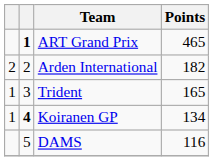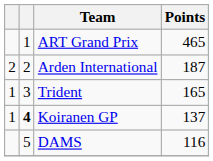 <table class="wikitable" style="font-size: 85%;">
 <tr>
 <th></th>
 <th></th>
 <th>Team</th>
 <th>Points</th>
 </tr>
 <tr>
 <td align="left"></td>
-<td align="center"><strong>1</strong></td>
+<td align="center">1</td>
 <td> <a href='#'>ART Grand Prix</a></td>
 <td align="right">465</td>
 </tr>
 <tr>
 <td align="left"> 2</td>
 <td align="center">2</td>
 <td> <a href='#'>Arden International</a></td>
-<td align="right">182</td>
+<td align="right">187</td>
 </tr>
 <tr>
 <td align="left"> 1</td>
 <td align="center">3</td>
 <td> <a href='#'>Trident</a></td>
 <td align="right">165</td>
 </tr>
 <tr>
 <td align="left"> 1</td>
 <td align="center"><strong>4</strong></td>
 <td> <a href='#'>Koiranen GP</a></td>
-<td align="right">134</td>
+<td align="right">137</td>
 </tr>
 <tr>
 <td align="left"></td>
 <td align="center">5</td>
 <td> <a href='#'>DAMS</a></td>
 <td align="right">116</td>
 </tr>
 <tr>
 </tr>
 </table>
